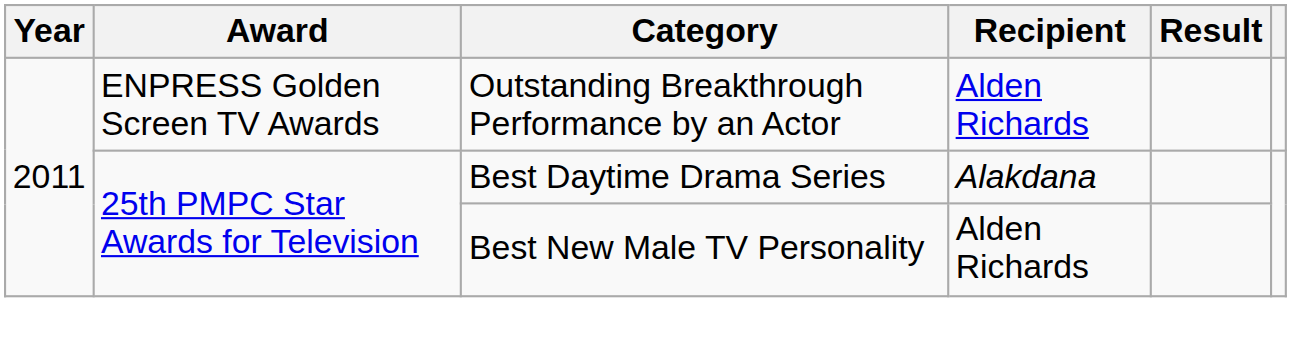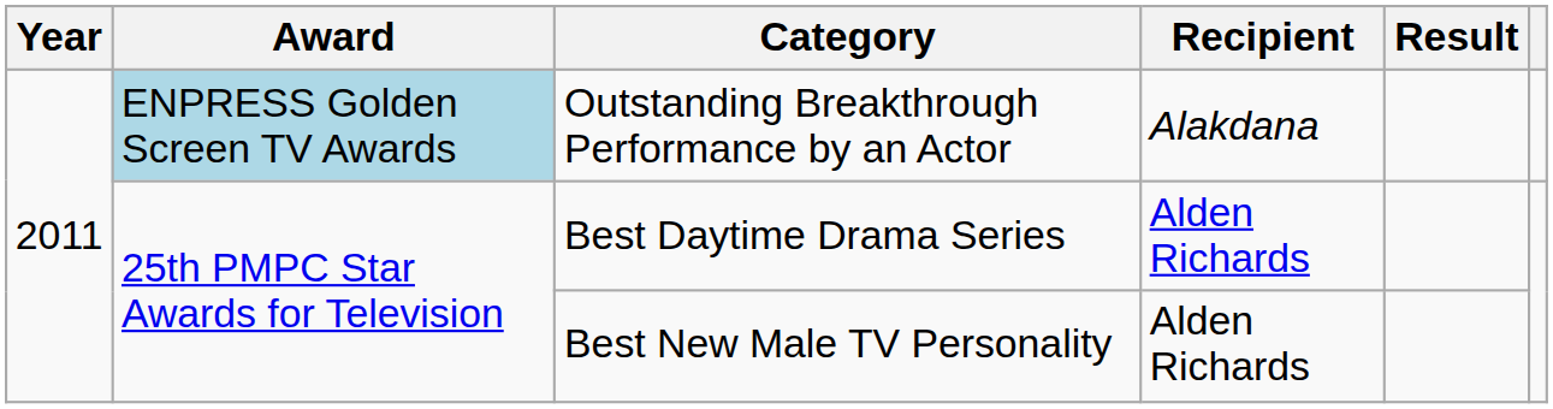 <table class="wikitable">
 <tr>
 <th>Year</th>
 <th>Award</th>
 <th>Category</th>
 <th>Recipient</th>
 <th>Result</th>
 <th></th>
 </tr>
 <tr>
 <td rowspan=3>2011</td>
-<td>ENPRESS Golden Screen TV Awards</td>
+<td style="background: lightblue;">ENPRESS Golden Screen TV Awards</td>
 <td>Outstanding Breakthrough Performance by an Actor</td>
-<td><a href='#'>Alden Richards</a></td>
+<td><em>Alakdana</em></td>
 <td></td>
 <td></td>
 </tr>
 <tr>
 <td rowspan=2><a href='#'>25th PMPC Star Awards for Television</a></td>
 <td>Best Daytime Drama Series</td>
-<td><em>Alakdana</em></td>
+<td><a href='#'>Alden Richards</a></td>
 <td></td>
 <td rowspan=2></td>
 </tr>
 <tr>
 <td>Best New Male TV Personality</td>
 <td>Alden Richards</td>
 <td></td>
 </tr>
 </table>
